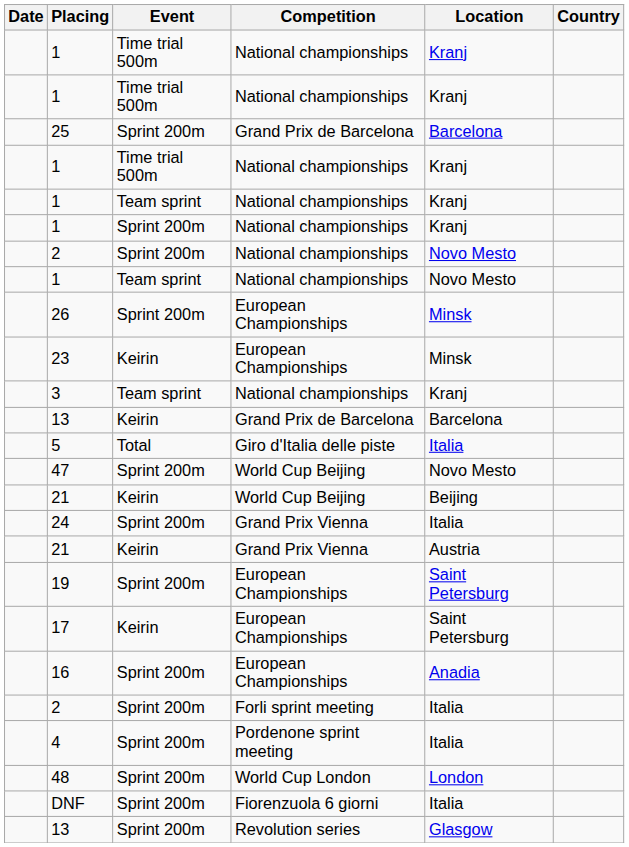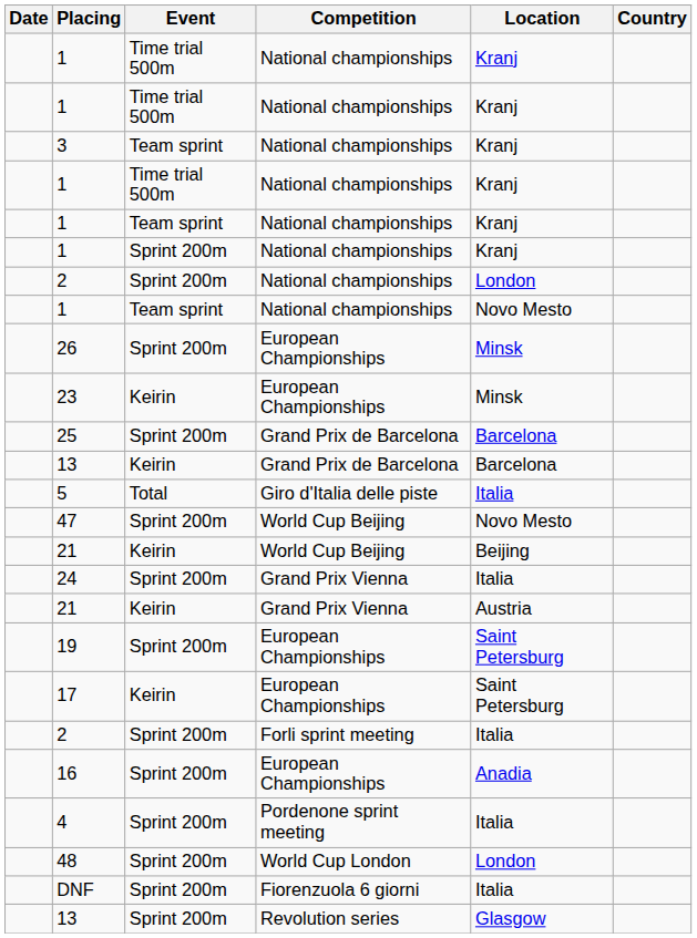 <table class="wikitable sortable">
 <tr>
 <th>Date</th>
 <th>Placing</th>
 <th>Event</th>
 <th>Competition</th>
 <th>Location</th>
 <th>Country</th>
 </tr>
 <tr>
 <td></td>
 <td>1</td>
 <td>Time trial 500m</td>
 <td>National championships</td>
 <td><a href='#'>Kranj</a></td>
 <td></td>
 </tr>
 <tr>
 <td></td>
 <td>1</td>
 <td>Time trial 500m</td>
 <td>National championships</td>
 <td>Kranj</td>
 <td></td>
 </tr>
 <tr>
 <td></td>
-<td>25</td>
-<td>Sprint 200m</td>
-<td>Grand Prix de Barcelona</td>
-<td><a href='#'>Barcelona</a></td>
+<td>3</td>
+<td>Team sprint</td>
+<td>National championships</td>
+<td>Kranj</td>
 <td></td>
 </tr>
 <tr>
 <td></td>
 <td>1</td>
 <td>Time trial 500m</td>
 <td>National championships</td>
 <td>Kranj</td>
 <td></td>
 </tr>
 <tr>
 <td></td>
 <td>1</td>
 <td>Team sprint</td>
 <td>National championships</td>
 <td>Kranj</td>
 <td></td>
 </tr>
 <tr>
 <td></td>
 <td>1</td>
 <td>Sprint 200m</td>
 <td>National championships</td>
 <td>Kranj</td>
 <td></td>
 </tr>
 <tr>
 <td></td>
 <td>2</td>
 <td>Sprint 200m</td>
 <td>National championships</td>
-<td><a href='#'>Novo Mesto</a></td>
+<td><a href='#'>London</a></td>
 <td></td>
 </tr>
 <tr>
 <td></td>
 <td>1</td>
 <td>Team sprint</td>
 <td>National championships</td>
 <td>Novo Mesto</td>
 <td></td>
 </tr>
 <tr>
 <td></td>
 <td>26</td>
 <td>Sprint 200m</td>
 <td>European Championships</td>
 <td><a href='#'>Minsk</a></td>
 <td></td>
 </tr>
 <tr>
 <td></td>
 <td>23</td>
 <td>Keirin</td>
 <td>European Championships</td>
 <td>Minsk</td>
 <td></td>
 </tr>
 <tr>
 <td></td>
-<td>3</td>
-<td>Team sprint</td>
-<td>National championships</td>
-<td>Kranj</td>
+<td>25</td>
+<td>Sprint 200m</td>
+<td>Grand Prix de Barcelona</td>
+<td><a href='#'>Barcelona</a></td>
 <td></td>
 </tr>
 <tr>
 <td></td>
 <td>13</td>
 <td>Keirin</td>
 <td>Grand Prix de Barcelona</td>
 <td>Barcelona</td>
 <td></td>
 </tr>
 <tr>
 <td></td>
 <td>5</td>
 <td>Total</td>
 <td>Giro d'Italia delle piste</td>
 <td><a href='#'>Italia</a></td>
 <td></td>
 </tr>
 <tr>
 <td></td>
 <td>47</td>
 <td>Sprint 200m</td>
 <td>World Cup Beijing</td>
 <td>Novo Mesto</td>
 <td></td>
 </tr>
 <tr>
 <td></td>
 <td>21</td>
 <td>Keirin</td>
 <td>World Cup Beijing</td>
 <td>Beijing</td>
 <td></td>
 </tr>
 <tr>
 <td></td>
 <td>24</td>
 <td>Sprint 200m</td>
 <td>Grand Prix Vienna</td>
 <td>Italia</td>
 <td></td>
 </tr>
 <tr>
 <td></td>
 <td>21</td>
 <td>Keirin</td>
 <td>Grand Prix Vienna</td>
 <td>Austria</td>
 <td></td>
 </tr>
 <tr>
 <td></td>
 <td>19</td>
 <td>Sprint 200m</td>
 <td>European Championships</td>
 <td><a href='#'>Saint Petersburg</a></td>
 <td></td>
 </tr>
 <tr>
 <td></td>
 <td>17</td>
 <td>Keirin</td>
 <td>European Championships</td>
 <td>Saint Petersburg</td>
 <td></td>
 </tr>
 <tr>
 <td></td>
+<td>2</td>
+<td>Sprint 200m</td>
+<td>Forli sprint meeting</td>
+<td>Italia</td>
+<td></td>
+</tr>
+<tr>
+<td></td>
 <td>16</td>
 <td>Sprint 200m</td>
 <td>European Championships</td>
 <td><a href='#'>Anadia</a></td>
-<td></td>
-</tr>
-<tr>
-<td></td>
-<td>2</td>
-<td>Sprint 200m</td>
-<td>Forli sprint meeting</td>
-<td>Italia</td>
 <td></td>
 </tr>
 <tr>
 <td></td>
 <td>4</td>
 <td>Sprint 200m</td>
 <td>Pordenone sprint meeting</td>
 <td>Italia</td>
 <td></td>
 </tr>
 <tr>
 <td></td>
 <td>48</td>
 <td>Sprint 200m</td>
 <td>World Cup London</td>
 <td><a href='#'>London</a></td>
 <td></td>
 </tr>
 <tr>
 <td></td>
 <td>DNF</td>
 <td>Sprint 200m</td>
 <td>Fiorenzuola 6 giorni</td>
 <td>Italia</td>
 <td></td>
 </tr>
 <tr>
 <td></td>
 <td>13</td>
 <td>Sprint 200m</td>
 <td>Revolution series</td>
 <td><a href='#'>Glasgow</a></td>
 <td></td>
 </tr>
 </table>
